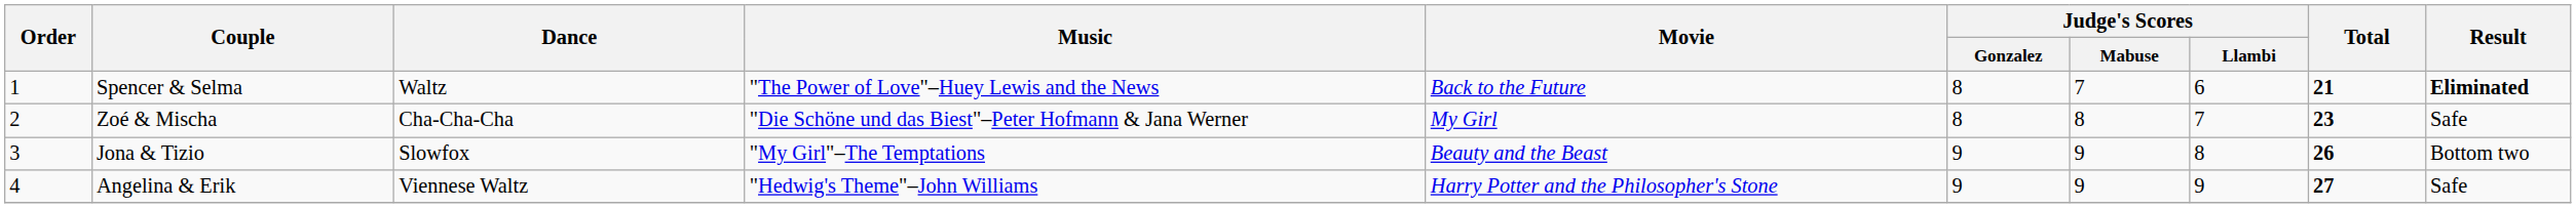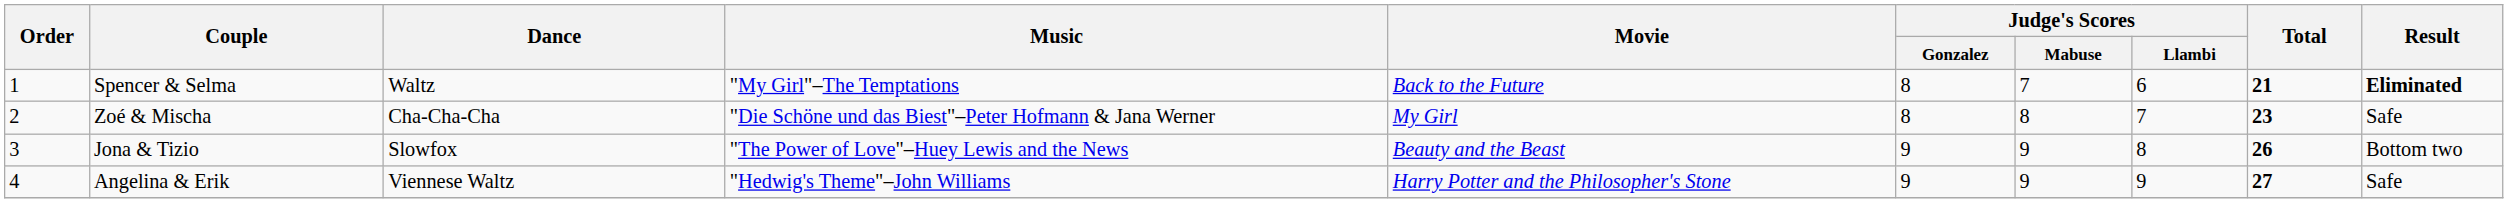 <table class="wikitable nowrap sortable center">
 <tr>
 <th rowspan="2" style="width: 4em">Order</th>
 <th rowspan="2" style="width: 17em">Couple</th>
 <th rowspan="2" style="width: 20em">Dance</th>
 <th rowspan="2" style="width: 40em">Music</th>
 <th rowspan="2" style="width: 30em">Movie</th>
 <th colspan="3">Judge's Scores</th>
 <th rowspan="2" style="width: 6em">Total</th>
 <th rowspan="2" style="width: 7em">Result</th>
 </tr>
 <tr>
 <th style="width: 6em"><small>Gonzalez</small></th>
 <th style="width: 6em"><small>Mabuse</small></th>
 <th style="width: 6em"><small>Llambi</small></th>
 </tr>
 <tr>
 <td>1</td>
 <td>Spencer & Selma</td>
 <td>Waltz</td>
-<td>"<a href='#'>The Power of Love</a>"–<a href='#'>Huey Lewis and the News</a></td>
+<td>"<a href='#'>My Girl</a>"–<a href='#'>The Temptations</a></td>
 <td><em><a href='#'>Back to the Future</a></em></td>
 <td>8</td>
 <td>7</td>
 <td>6</td>
 <td><strong>21</strong></td>
 <td><strong>Eliminated</strong></td>
 </tr>
 <tr>
 <td>2</td>
 <td>Zoé & Mischa</td>
 <td>Cha-Cha-Cha</td>
 <td>"<a href='#'>Die Schöne und das Biest</a>"–<a href='#'>Peter Hofmann</a> & Jana Werner</td>
 <td><em><a href='#'>My Girl</a></em></td>
 <td>8</td>
 <td>8</td>
 <td>7</td>
 <td><strong>23</strong></td>
 <td>Safe</td>
 </tr>
 <tr>
 <td>3</td>
 <td>Jona & Tizio</td>
 <td>Slowfox</td>
-<td>"<a href='#'>My Girl</a>"–<a href='#'>The Temptations</a></td>
+<td>"<a href='#'>The Power of Love</a>"–<a href='#'>Huey Lewis and the News</a></td>
 <td><em><a href='#'>Beauty and the Beast</a></em></td>
 <td>9</td>
 <td>9</td>
 <td>8</td>
 <td><strong>26</strong></td>
 <td>Bottom two</td>
 </tr>
 <tr>
 <td>4</td>
 <td>Angelina & Erik</td>
 <td>Viennese Waltz</td>
 <td>"<a href='#'>Hedwig's Theme</a>"–<a href='#'>John Williams</a></td>
 <td><em><a href='#'>Harry Potter and the Philosopher's Stone</a></em></td>
 <td>9</td>
 <td>9</td>
 <td>9</td>
 <td><strong>27</strong></td>
 <td>Safe</td>
 </tr>
 <tr>
 </tr>
 </table>
